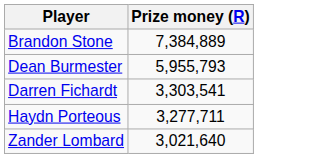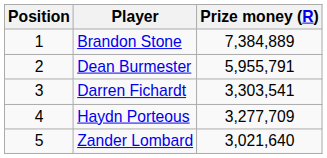 <table class="wikitable">
 <tr>
+<th>Position</th>
 <th>Player</th>
 <th>Prize money (<a href='#'>R</a>)</th>
 </tr>
 <tr>
+<td align=center>1</td>
 <td> <a href='#'>Brandon Stone</a></td>
 <td align=center>7,384,889</td>
 </tr>
 <tr>
+<td align=center>2</td>
 <td> <a href='#'>Dean Burmester</a></td>
-<td align=center>5,955,793</td>
+<td align=center>5,955,791</td>
 </tr>
 <tr>
+<td align=center>3</td>
 <td> <a href='#'>Darren Fichardt</a></td>
 <td align=center>3,303,541</td>
 </tr>
 <tr>
+<td align=center>4</td>
 <td> <a href='#'>Haydn Porteous</a></td>
-<td align=center>3,277,711</td>
+<td align=center>3,277,709</td>
 </tr>
 <tr>
+<td align=center>5</td>
 <td> <a href='#'>Zander Lombard</a></td>
 <td align=center>3,021,640</td>
 </tr>
 </table>
